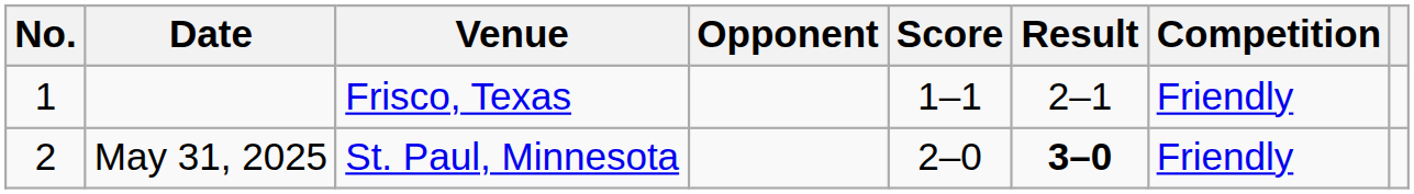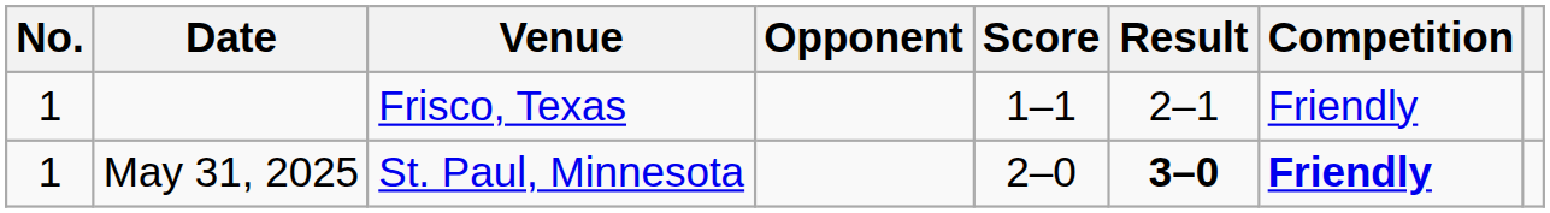 <table class="wikitable sortable">
 <tr>
 <th scope="col">No.</th>
 <th scope="col">Date</th>
 <th scope="col">Venue</th>
 <th scope="col">Opponent</th>
 <th scope="col">Score</th>
 <th scope="col">Result</th>
 <th scope="col">Competition</th>
 <th scope="col" class="unsortable"></th>
 </tr>
 <tr>
 <td style="text-align:center">1</td>
 <td></td>
 <td><a href='#'>Frisco, Texas</a></td>
 <td></td>
 <td style="text-align:center">1–1</td>
 <td style="text-align:center">2–1</td>
 <td><a href='#'>Friendly</a></td>
 <td></td>
 </tr>
 <tr>
-<td style="text-align: center;">2</td>
+<td style="text-align: center;">1</td>
 <td>May 31, 2025</td>
 <td><a href='#'>St. Paul, Minnesota</a></td>
 <td></td>
 <td style="text-align:center">2–0</td>
 <td style="text-align:center"><strong>3–0</strong></td>
-<td><a href='#'>Friendly</a></td>
+<td><strong><a href='#'>Friendly</a></strong></td>
 <td></td>
 </tr>
 </table>
